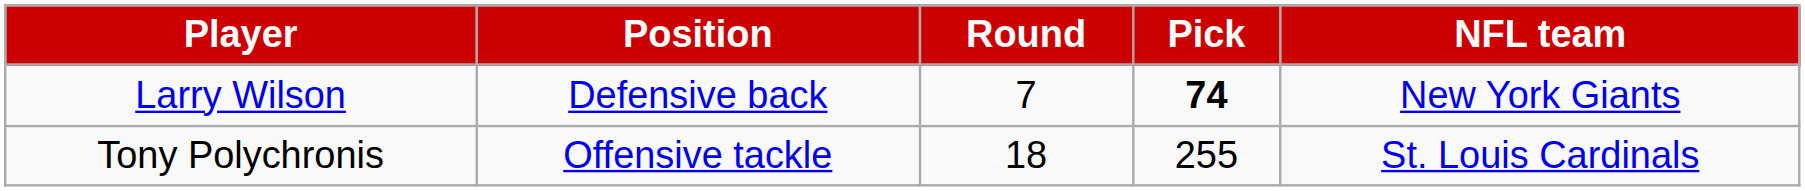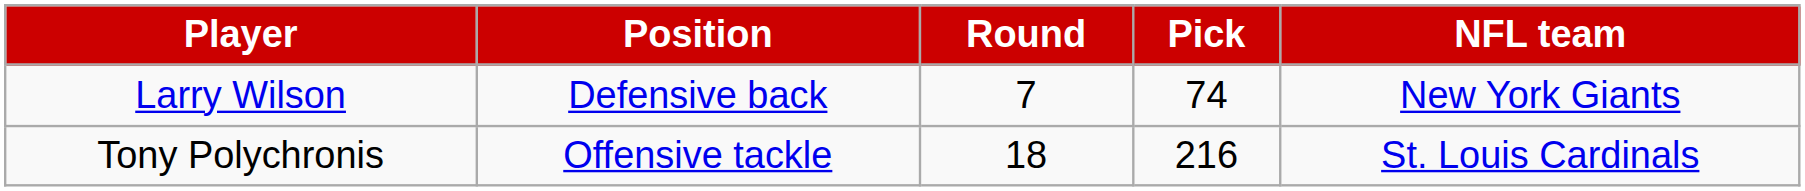 <table class="wikitable" width="60%">
 <tr align="center" style="background:#CC0000; color:white">
 <td><strong>Player</strong></td>
 <td><strong>Position</strong></td>
 <td><strong>Round</strong></td>
 <td><strong>Pick</strong></td>
 <td><strong>NFL team</strong></td>
 </tr>
 <tr align="center">
 <td><a href='#'>Larry Wilson</a></td>
 <td><a href='#'>Defensive back</a></td>
 <td>7</td>
-<td><strong>74</strong></td>
+<td>74</td>
 <td><a href='#'>New York Giants</a></td>
 </tr>
 <tr align="center">
 <td>Tony Polychronis</td>
 <td><a href='#'>Offensive tackle</a></td>
 <td>18</td>
-<td>255</td>
+<td>216</td>
 <td><a href='#'>St. Louis Cardinals</a></td>
 </tr>
 </table>
